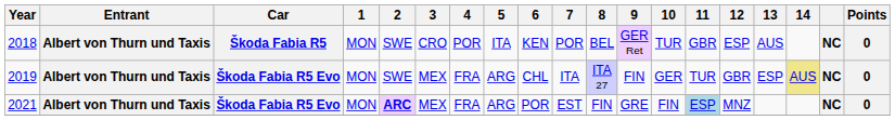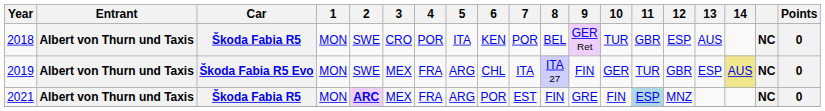 <table class="wikitable" style="text-align:center; font-size:90%">
 <tr>
 <th>Year</th>
 <th>Entrant</th>
 <th>Car</th>
 <th>1</th>
 <th>2</th>
 <th>3</th>
 <th>4</th>
 <th>5</th>
 <th>6</th>
 <th>7</th>
 <th>8</th>
 <th>9</th>
 <th>10</th>
 <th>11</th>
 <th>12</th>
 <th>13</th>
 <th>14</th>
 <th></th>
 <th>Points</th>
 </tr>
 <tr>
 <td><a href='#'>2018</a></td>
 <th>Albert von Thurn und Taxis</th>
 <th><a href='#'>Škoda Fabia R5</a></th>
 <td><a href='#'>MON</a></td>
 <td><a href='#'>SWE</a></td>
 <td><a href='#'>CRO</a></td>
 <td><a href='#'>POR</a></td>
 <td><a href='#'>ITA</a></td>
 <td><a href='#'>KEN</a></td>
 <td><a href='#'>POR</a></td>
 <td><a href='#'>BEL</a></td>
 <td style="background:#efcfff;"><a href='#'>GER</a><br><small>Ret</small></td>
 <td><a href='#'>TUR</a></td>
 <td><a href='#'>GBR</a></td>
 <td><a href='#'>ESP</a></td>
 <td><a href='#'>AUS</a></td>
 <td></td>
 <th>NC</th>
 <th>0</th>
 </tr>
 <tr>
 <td><a href='#'>2019</a></td>
 <th>Albert von Thurn und Taxis</th>
 <th><a href='#'>Škoda Fabia R5 Evo</a></th>
 <td><a href='#'>MON</a></td>
 <td><a href='#'>SWE</a></td>
 <td><a href='#'>MEX</a></td>
 <td><a href='#'>FRA</a></td>
 <td><a href='#'>ARG</a></td>
 <td><a href='#'>CHL</a></td>
 <td><a href='#'>ITA</a></td>
 <td style="background:#cfcfff;"><a href='#'>ITA</a><br><small>27</small></td>
 <td><a href='#'>FIN</a></td>
 <td><a href='#'>GER</a></td>
 <td><a href='#'>TUR</a></td>
 <td><a href='#'>GBR</a></td>
 <td><a href='#'>ESP</a></td>
 <td style="background: khaki;"><a href='#'>AUS</a><br></td>
 <th>NC</th>
 <th>0</th>
 </tr>
 <tr>
 <td><a href='#'>2021</a></td>
 <th>Albert von Thurn und Taxis</th>
-<th><a href='#'>Škoda Fabia R5 Evo</a></th>
+<th><a href='#'>Škoda Fabia R5</a></th>
 <td><a href='#'>MON</a></td>
 <td style="background:#efcfff;"><strong><a href='#'>ARC</a><br></strong></td>
 <td><a href='#'>MEX</a></td>
 <td><a href='#'>FRA</a></td>
 <td><a href='#'>ARG</a></td>
 <td><a href='#'>POR</a></td>
 <td><a href='#'>EST</a></td>
 <td><a href='#'>FIN</a></td>
 <td><a href='#'>GRE</a></td>
 <td><a href='#'>FIN</a></td>
 <td style="background: lightblue;"><a href='#'>ESP</a></td>
 <td><a href='#'>MNZ</a></td>
 <td></td>
 <td></td>
 <th>NC</th>
 <th>0</th>
 </tr>
 <tr>
 </tr>
 </table>
